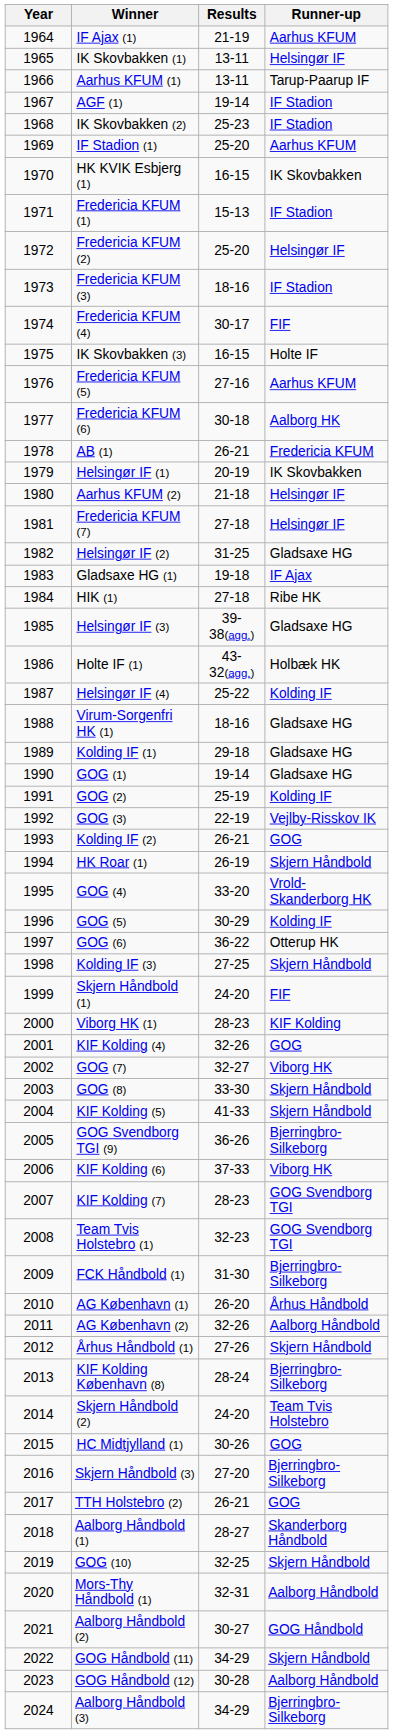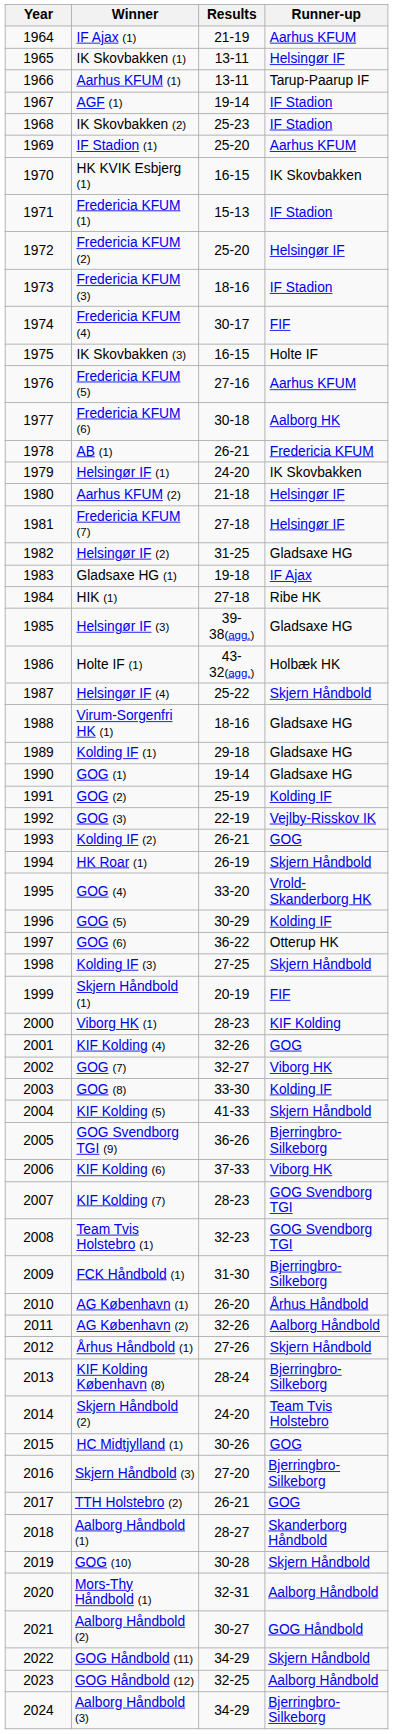 <table class="wikitable" style="margin-left:1em;">
 <tr>
 <th style="width:70px;">Year</th>
 <th style="width:140px;">Winner</th>
 <th style="width:70px;">Results</th>
 <th style="width:135px;">Runner-up</th>
 </tr>
 <tr>
 <td style="text-align:center;">1964</td>
 <td style="padding-left:5px;"><a href='#'>IF Ajax</a> <small>(1)</small></td>
 <td style="text-align:center;">21-19</td>
 <td style="padding-left:5px;"><a href='#'>Aarhus KFUM</a></td>
 </tr>
 <tr>
 <td style="text-align:center;">1965</td>
 <td style="padding-left:5px;">IK Skovbakken <small>(1)</small></td>
 <td style="text-align:center;">13-11</td>
 <td style="padding-left:5px;"><a href='#'>Helsingør IF</a></td>
 </tr>
 <tr>
 <td style="text-align:center;">1966</td>
 <td style="padding-left:5px;"><a href='#'>Aarhus KFUM</a> <small>(1)</small></td>
 <td style="text-align:center;">13-11</td>
 <td style="padding-left:5px;">Tarup-Paarup IF</td>
 </tr>
 <tr>
 <td style="text-align:center;">1967</td>
 <td style="padding-left:5px;"><a href='#'>AGF</a> <small>(1)</small></td>
 <td style="text-align:center;">19-14</td>
 <td style="padding-left:5px;"><a href='#'>IF Stadion</a></td>
 </tr>
 <tr>
 <td style="text-align:center;">1968</td>
 <td style="padding-left:5px;">IK Skovbakken <small>(2)</small></td>
 <td style="text-align:center;">25-23</td>
 <td style="padding-left:5px;"><a href='#'>IF Stadion</a></td>
 </tr>
 <tr>
 <td style="text-align:center;">1969</td>
 <td style="padding-left:5px;"><a href='#'>IF Stadion</a> <small>(1)</small></td>
 <td style="text-align:center;">25-20</td>
 <td style="padding-left:5px;"><a href='#'>Aarhus KFUM</a></td>
 </tr>
 <tr>
 <td style="text-align:center;">1970</td>
 <td style="padding-left:5px;">HK KVIK Esbjerg <small>(1)</small></td>
 <td style="text-align:center;">16-15</td>
 <td style="padding-left:5px;">IK Skovbakken</td>
 </tr>
 <tr>
 <td style="text-align:center;">1971</td>
 <td style="padding-left:5px;"><a href='#'>Fredericia KFUM</a> <small>(1)</small></td>
 <td style="text-align:center;">15-13</td>
 <td style="padding-left:5px;"><a href='#'>IF Stadion</a></td>
 </tr>
 <tr>
 <td style="text-align:center;">1972</td>
 <td style="padding-left:5px;"><a href='#'>Fredericia KFUM</a> <small>(2)</small></td>
 <td style="text-align:center;">25-20</td>
 <td style="padding-left:5px;"><a href='#'>Helsingør IF</a></td>
 </tr>
 <tr>
 <td style="text-align:center;">1973</td>
 <td style="padding-left:5px;"><a href='#'>Fredericia KFUM</a> <small>(3)</small></td>
 <td style="text-align:center;">18-16</td>
 <td style="padding-left:5px;"><a href='#'>IF Stadion</a></td>
 </tr>
 <tr>
 <td style="text-align:center;">1974</td>
 <td style="padding-left:5px;"><a href='#'>Fredericia KFUM</a> <small>(4)</small></td>
 <td style="text-align:center;">30-17</td>
 <td style="padding-left:5px;"><a href='#'>FIF</a></td>
 </tr>
 <tr>
 <td style="text-align:center;">1975</td>
 <td style="padding-left:5px;">IK Skovbakken <small>(3)</small></td>
 <td style="text-align:center;">16-15</td>
 <td style="padding-left:5px;">Holte IF</td>
 </tr>
 <tr>
 <td style="text-align:center;">1976</td>
 <td style="padding-left:5px;"><a href='#'>Fredericia KFUM</a> <small>(5)</small></td>
 <td style="text-align:center;">27-16</td>
 <td style="padding-left:5px;"><a href='#'>Aarhus KFUM</a></td>
 </tr>
 <tr>
 <td style="text-align:center;">1977</td>
 <td style="padding-left:5px;"><a href='#'>Fredericia KFUM</a> <small>(6)</small></td>
 <td style="text-align:center;">30-18</td>
 <td style="padding-left:5px;"><a href='#'>Aalborg HK</a></td>
 </tr>
 <tr>
 <td style="text-align:center;">1978</td>
 <td style="padding-left:5px;"><a href='#'>AB</a> <small>(1)</small></td>
 <td style="text-align:center;">26-21</td>
 <td style="padding-left:5px;"><a href='#'>Fredericia KFUM</a></td>
 </tr>
 <tr>
 <td style="text-align:center;">1979</td>
 <td style="padding-left:5px;"><a href='#'>Helsingør IF</a> <small>(1)</small></td>
-<td style="text-align:center;">20-19</td>
+<td style="text-align:center;">24-20</td>
 <td style="padding-left:5px;">IK Skovbakken</td>
 </tr>
 <tr>
 <td style="text-align:center;">1980</td>
 <td style="padding-left:5px;"><a href='#'>Aarhus KFUM</a> <small>(2)</small></td>
 <td style="text-align:center;">21-18</td>
 <td style="padding-left:5px;"><a href='#'>Helsingør IF</a></td>
 </tr>
 <tr>
 <td style="text-align:center;">1981</td>
 <td style="padding-left:5px;"><a href='#'>Fredericia KFUM</a> <small>(7)</small></td>
 <td style="text-align:center;">27-18</td>
 <td style="padding-left:5px;"><a href='#'>Helsingør IF</a></td>
 </tr>
 <tr>
 <td style="text-align:center;">1982</td>
 <td style="padding-left:5px;"><a href='#'>Helsingør IF</a> <small>(2)</small></td>
 <td style="text-align:center;">31-25</td>
 <td style="padding-left:5px;">Gladsaxe HG</td>
 </tr>
 <tr>
 <td style="text-align:center;">1983</td>
 <td style="padding-left:5px;">Gladsaxe HG <small>(1)</small></td>
 <td style="text-align:center;">19-18</td>
 <td style="padding-left:5px;"><a href='#'>IF Ajax</a></td>
 </tr>
 <tr>
 <td style="text-align:center;">1984</td>
 <td style="padding-left:5px;">HIK <small>(1)</small></td>
 <td style="text-align:center;">27-18</td>
 <td style="padding-left:5px;">Ribe HK</td>
 </tr>
 <tr>
 <td style="text-align:center; border-bottom-style:none;">1985</td>
 <td style="padding-left:5px;"><a href='#'>Helsingør IF</a> <small>(3)</small></td>
 <td style="text-align:center;">39-38<small>(<a href='#'>agg.</a>)</small></td>
 <td style="padding-left:5px;">Gladsaxe HG</td>
 </tr>
 <tr>
 <td style="text-align:center; border-bottom-style:none;">1986</td>
 <td style="padding-left:5px;">Holte IF <small>(1)</small></td>
 <td style="text-align:center;">43-32<small>(<a href='#'>agg.</a>)</small></td>
 <td style="padding-left:5px;">Holbæk HK</td>
 </tr>
 <tr>
 <td style="text-align:center;">1987</td>
 <td style="padding-left:5px;"><a href='#'>Helsingør IF</a> <small>(4)</small></td>
 <td style="text-align:center;">25-22</td>
-<td style="padding-left:5px;"><a href='#'>Kolding IF</a></td>
+<td style="padding-left:5px;"><a href='#'>Skjern Håndbold</a></td>
 </tr>
 <tr>
 <td style="text-align:center;">1988</td>
 <td style="padding-left:5px;"><a href='#'>Virum-Sorgenfri HK</a> <small>(1)</small></td>
 <td style="text-align:center;">18-16</td>
 <td style="padding-left:5px;">Gladsaxe HG</td>
 </tr>
 <tr>
 <td style="text-align:center;">1989</td>
 <td style="padding-left:5px;"><a href='#'>Kolding IF</a> <small>(1)</small></td>
 <td style="text-align:center;">29-18</td>
 <td style="padding-left:5px;">Gladsaxe HG</td>
 </tr>
 <tr>
 <td style="text-align:center;">1990</td>
 <td style="padding-left:5px;"><a href='#'>GOG</a> <small>(1)</small></td>
 <td style="text-align:center;">19-14</td>
 <td style="padding-left:5px;">Gladsaxe HG</td>
 </tr>
 <tr>
 <td style="text-align:center;">1991</td>
 <td style="padding-left:5px;"><a href='#'>GOG</a> <small>(2)</small></td>
 <td style="text-align:center;">25-19</td>
 <td style="padding-left:5px;"><a href='#'>Kolding IF</a></td>
 </tr>
 <tr>
 <td style="text-align:center;">1992</td>
 <td style="padding-left:5px;"><a href='#'>GOG</a> <small>(3)</small></td>
 <td style="text-align:center;">22-19</td>
 <td style="padding-left:5px;"><a href='#'>Vejlby-Risskov IK</a></td>
 </tr>
 <tr>
 <td style="text-align:center;">1993</td>
 <td style="padding-left:5px;"><a href='#'>Kolding IF</a> <small>(2)</small></td>
 <td style="text-align:center;">26-21</td>
 <td style="padding-left:5px;"><a href='#'>GOG</a></td>
 </tr>
 <tr>
 <td style="text-align:center;">1994</td>
 <td style="padding-left:5px;"><a href='#'>HK Roar</a> <small>(1)</small></td>
 <td style="text-align:center;">26-19</td>
 <td style="padding-left:5px;"><a href='#'>Skjern Håndbold</a></td>
 </tr>
 <tr>
 <td style="text-align:center;">1995</td>
 <td style="padding-left:5px;"><a href='#'>GOG</a> <small>(4)</small></td>
 <td style="text-align:center;">33-20</td>
 <td style="padding-left:5px;"><a href='#'>Vrold-Skanderborg HK</a></td>
 </tr>
 <tr>
 <td style="text-align:center;">1996</td>
 <td style="padding-left:5px;"><a href='#'>GOG</a> <small>(5)</small></td>
 <td style="text-align:center;">30-29</td>
 <td style="padding-left:5px;"><a href='#'>Kolding IF</a></td>
 </tr>
 <tr>
 <td style="text-align:center;">1997</td>
 <td style="padding-left:5px;"><a href='#'>GOG</a> <small>(6)</small></td>
 <td style="text-align:center;">36-22</td>
 <td style="padding-left:5px;">Otterup HK</td>
 </tr>
 <tr>
 <td style="text-align:center;">1998</td>
 <td style="padding-left:5px;"><a href='#'>Kolding IF</a> <small>(3)</small></td>
 <td style="text-align:center;">27-25</td>
 <td style="padding-left:5px;"><a href='#'>Skjern Håndbold</a></td>
 </tr>
 <tr>
 <td style="text-align:center;">1999</td>
 <td style="padding-left:5px;"><a href='#'>Skjern Håndbold</a> <small>(1)</small></td>
-<td style="text-align:center;">24-20</td>
+<td style="text-align:center;">20-19</td>
 <td style="padding-left:5px;"><a href='#'>FIF</a></td>
 </tr>
 <tr>
 <td style="text-align:center;">2000</td>
 <td style="padding-left:5px;"><a href='#'>Viborg HK</a> <small>(1)</small></td>
 <td style="text-align:center;">28-23</td>
 <td style="padding-left:5px;"><a href='#'>KIF Kolding</a></td>
 </tr>
 <tr>
 <td style="text-align:center;">2001</td>
 <td style="padding-left:5px;"><a href='#'>KIF Kolding</a> <small>(4)</small></td>
 <td style="text-align:center;">32-26</td>
 <td style="padding-left:5px;"><a href='#'>GOG</a></td>
 </tr>
 <tr>
 <td style="text-align:center;">2002</td>
 <td style="padding-left:5px;"><a href='#'>GOG</a> <small>(7)</small></td>
 <td style="text-align:center;">32-27</td>
 <td style="padding-left:5px;"><a href='#'>Viborg HK</a></td>
 </tr>
 <tr>
 <td style="text-align:center;">2003</td>
 <td style="padding-left:5px;"><a href='#'>GOG</a> <small>(8)</small></td>
 <td style="text-align:center;">33-30</td>
-<td style="padding-left:5px;"><a href='#'>Skjern Håndbold</a></td>
+<td style="padding-left:5px;"><a href='#'>Kolding IF</a></td>
 </tr>
 <tr>
 <td style="text-align:center;">2004</td>
 <td style="padding-left:5px;"><a href='#'>KIF Kolding</a> <small>(5)</small></td>
 <td style="text-align:center;">41-33</td>
 <td style="padding-left:5px;"><a href='#'>Skjern Håndbold</a></td>
 </tr>
 <tr>
 <td style="text-align:center;">2005</td>
 <td style="padding-left:5px;"><a href='#'>GOG Svendborg TGI</a> <small>(9)</small></td>
 <td style="text-align:center;">36-26</td>
 <td style="padding-left:5px;"><a href='#'>Bjerringbro-Silkeborg</a></td>
 </tr>
 <tr>
 <td style="text-align:center;">2006</td>
 <td style="padding-left:5px;"><a href='#'>KIF Kolding</a> <small>(6)</small></td>
 <td style="text-align:center;">37-33</td>
 <td style="padding-left:5px;"><a href='#'>Viborg HK</a></td>
 </tr>
 <tr>
 <td style="text-align:center;">2007</td>
 <td style="padding-left:5px;"><a href='#'>KIF Kolding</a> <small>(7)</small></td>
 <td style="text-align:center;">28-23</td>
 <td style="padding-left:5px;"><a href='#'>GOG Svendborg TGI</a></td>
 </tr>
 <tr>
 <td style="text-align:center;">2008</td>
 <td style="padding-left:5px;"><a href='#'>Team Tvis Holstebro</a> <small>(1)</small></td>
 <td style="text-align:center;">32-23</td>
 <td style="padding-left:5px;"><a href='#'>GOG Svendborg TGI</a></td>
 </tr>
 <tr>
 <td style="text-align:center;">2009</td>
 <td style="padding-left:5px;"><a href='#'>FCK Håndbold</a> <small>(1)</small></td>
 <td style="text-align:center;">31-30</td>
 <td style="padding-left:5px;"><a href='#'>Bjerringbro-Silkeborg</a></td>
 </tr>
 <tr>
 <td style="text-align:center;">2010</td>
 <td style="padding-left:5px;"><a href='#'>AG København</a> <small>(1)</small></td>
 <td style="text-align:center;">26-20</td>
 <td style="padding-left:5px;"><a href='#'>Århus Håndbold</a></td>
 </tr>
 <tr>
 <td style="text-align:center;">2011</td>
 <td style="padding-left:5px;"><a href='#'>AG København</a> <small>(2)</small></td>
 <td style="text-align:center;">32-26</td>
 <td style="padding-left:5px;"><a href='#'>Aalborg Håndbold</a></td>
 </tr>
 <tr>
 <td style="text-align:center;">2012</td>
 <td style="padding-left:5px;"><a href='#'>Århus Håndbold</a> <small>(1)</small></td>
 <td style="text-align:center;">27-26</td>
 <td style="padding-left:5px;"><a href='#'>Skjern Håndbold</a></td>
 </tr>
 <tr>
 <td style="text-align:center;">2013</td>
 <td style="padding-left:5px;"><a href='#'>KIF Kolding København</a> <small>(8)</small></td>
 <td style="text-align:center;">28-24</td>
 <td style="padding-left:5px;"><a href='#'>Bjerringbro-Silkeborg</a></td>
 </tr>
 <tr>
 <td style="text-align:center;">2014</td>
 <td style="padding-left:5px;"><a href='#'>Skjern Håndbold</a> <small>(2)</small></td>
 <td style="text-align:center;">24-20</td>
 <td style="padding-left:5px;"><a href='#'>Team Tvis Holstebro</a></td>
 </tr>
 <tr>
 <td style="text-align:center;">2015</td>
 <td style="padding-left:5px;"><a href='#'>HC Midtjylland</a> <small>(1)</small></td>
 <td style="text-align:center;">30-26</td>
 <td style="padding-left:5px;"><a href='#'>GOG</a></td>
 </tr>
 <tr>
 <td style="text-align:center;">2016</td>
 <td><a href='#'>Skjern Håndbold</a> <small>(3)</small></td>
 <td style="text-align:center;">27-20</td>
 <td><a href='#'>Bjerringbro-Silkeborg</a></td>
 </tr>
 <tr>
 <td style="text-align:center;">2017</td>
 <td><a href='#'>TTH Holstebro</a> <small>(2)</small></td>
 <td style="text-align:center;">26-21</td>
 <td><a href='#'>GOG</a></td>
 </tr>
 <tr>
 <td style="text-align:center;">2018</td>
 <td><a href='#'>Aalborg Håndbold</a> <small>(1)</small></td>
 <td style="text-align:center;">28-27</td>
 <td><a href='#'>Skanderborg Håndbold</a></td>
 </tr>
 <tr>
 <td style="text-align:center;">2019</td>
 <td><a href='#'>GOG</a> <small>(10)</small></td>
-<td style="text-align:center;">32-25</td>
+<td style="text-align:center;">30-28</td>
 <td><a href='#'>Skjern Håndbold</a></td>
 </tr>
 <tr>
 <td style="text-align:center;">2020</td>
 <td><a href='#'>Mors-Thy Håndbold</a> <small>(1)</small></td>
 <td style="text-align:center;">32-31</td>
 <td><a href='#'>Aalborg Håndbold</a></td>
 </tr>
 <tr>
 <td style="text-align:center;">2021</td>
 <td><a href='#'>Aalborg Håndbold</a> <small>(2)</small></td>
 <td style="text-align:center;">30-27</td>
 <td><a href='#'>GOG Håndbold</a></td>
 </tr>
 <tr>
 <td style="text-align:center;">2022</td>
 <td><a href='#'>GOG Håndbold</a> <small>(11)</small></td>
 <td style="text-align:center;">34-29</td>
 <td><a href='#'>Skjern Håndbold</a></td>
 </tr>
 <tr>
 <td style="text-align:center;">2023</td>
 <td><a href='#'>GOG Håndbold</a> <small>(12)</small></td>
-<td style="text-align:center;">30-28</td>
+<td style="text-align:center;">32-25</td>
 <td><a href='#'>Aalborg Håndbold</a></td>
 </tr>
 <tr>
 <td style="text-align:center;">2024</td>
 <td><a href='#'>Aalborg Håndbold</a> <small>(3)</small></td>
 <td style="text-align:center;">34-29</td>
 <td><a href='#'>Bjerringbro-Silkeborg</a></td>
 </tr>
 </table>
